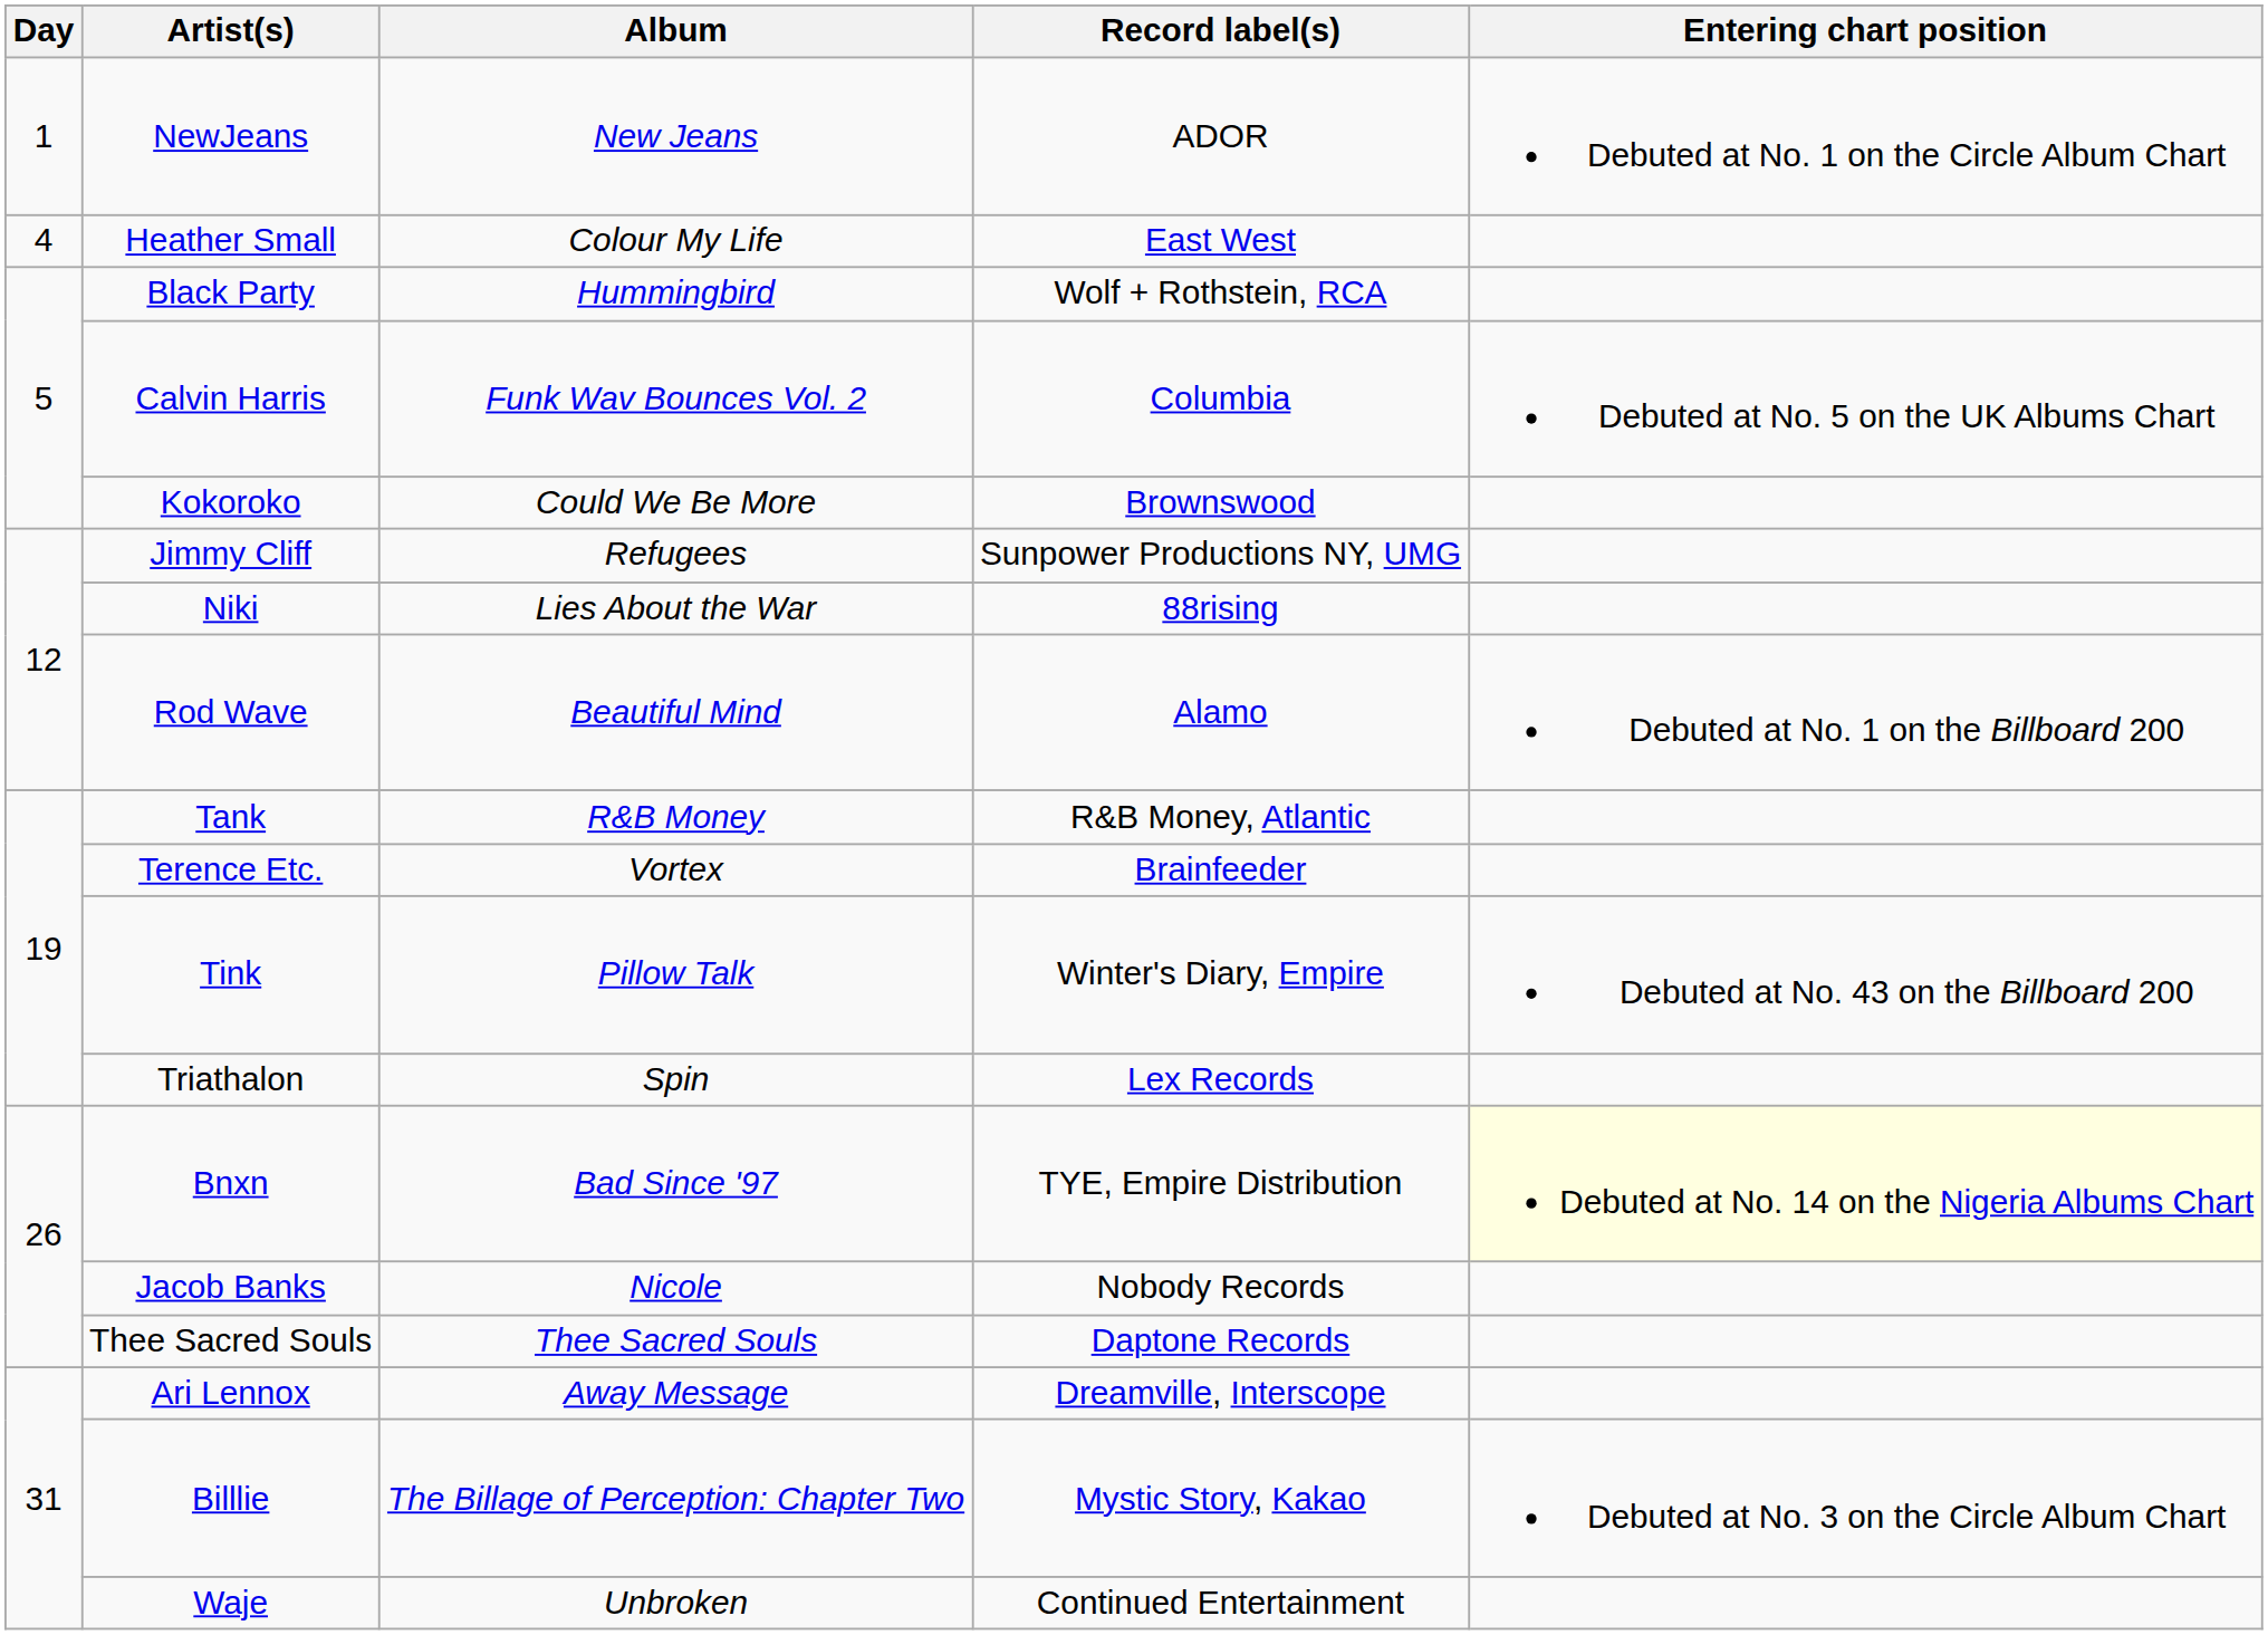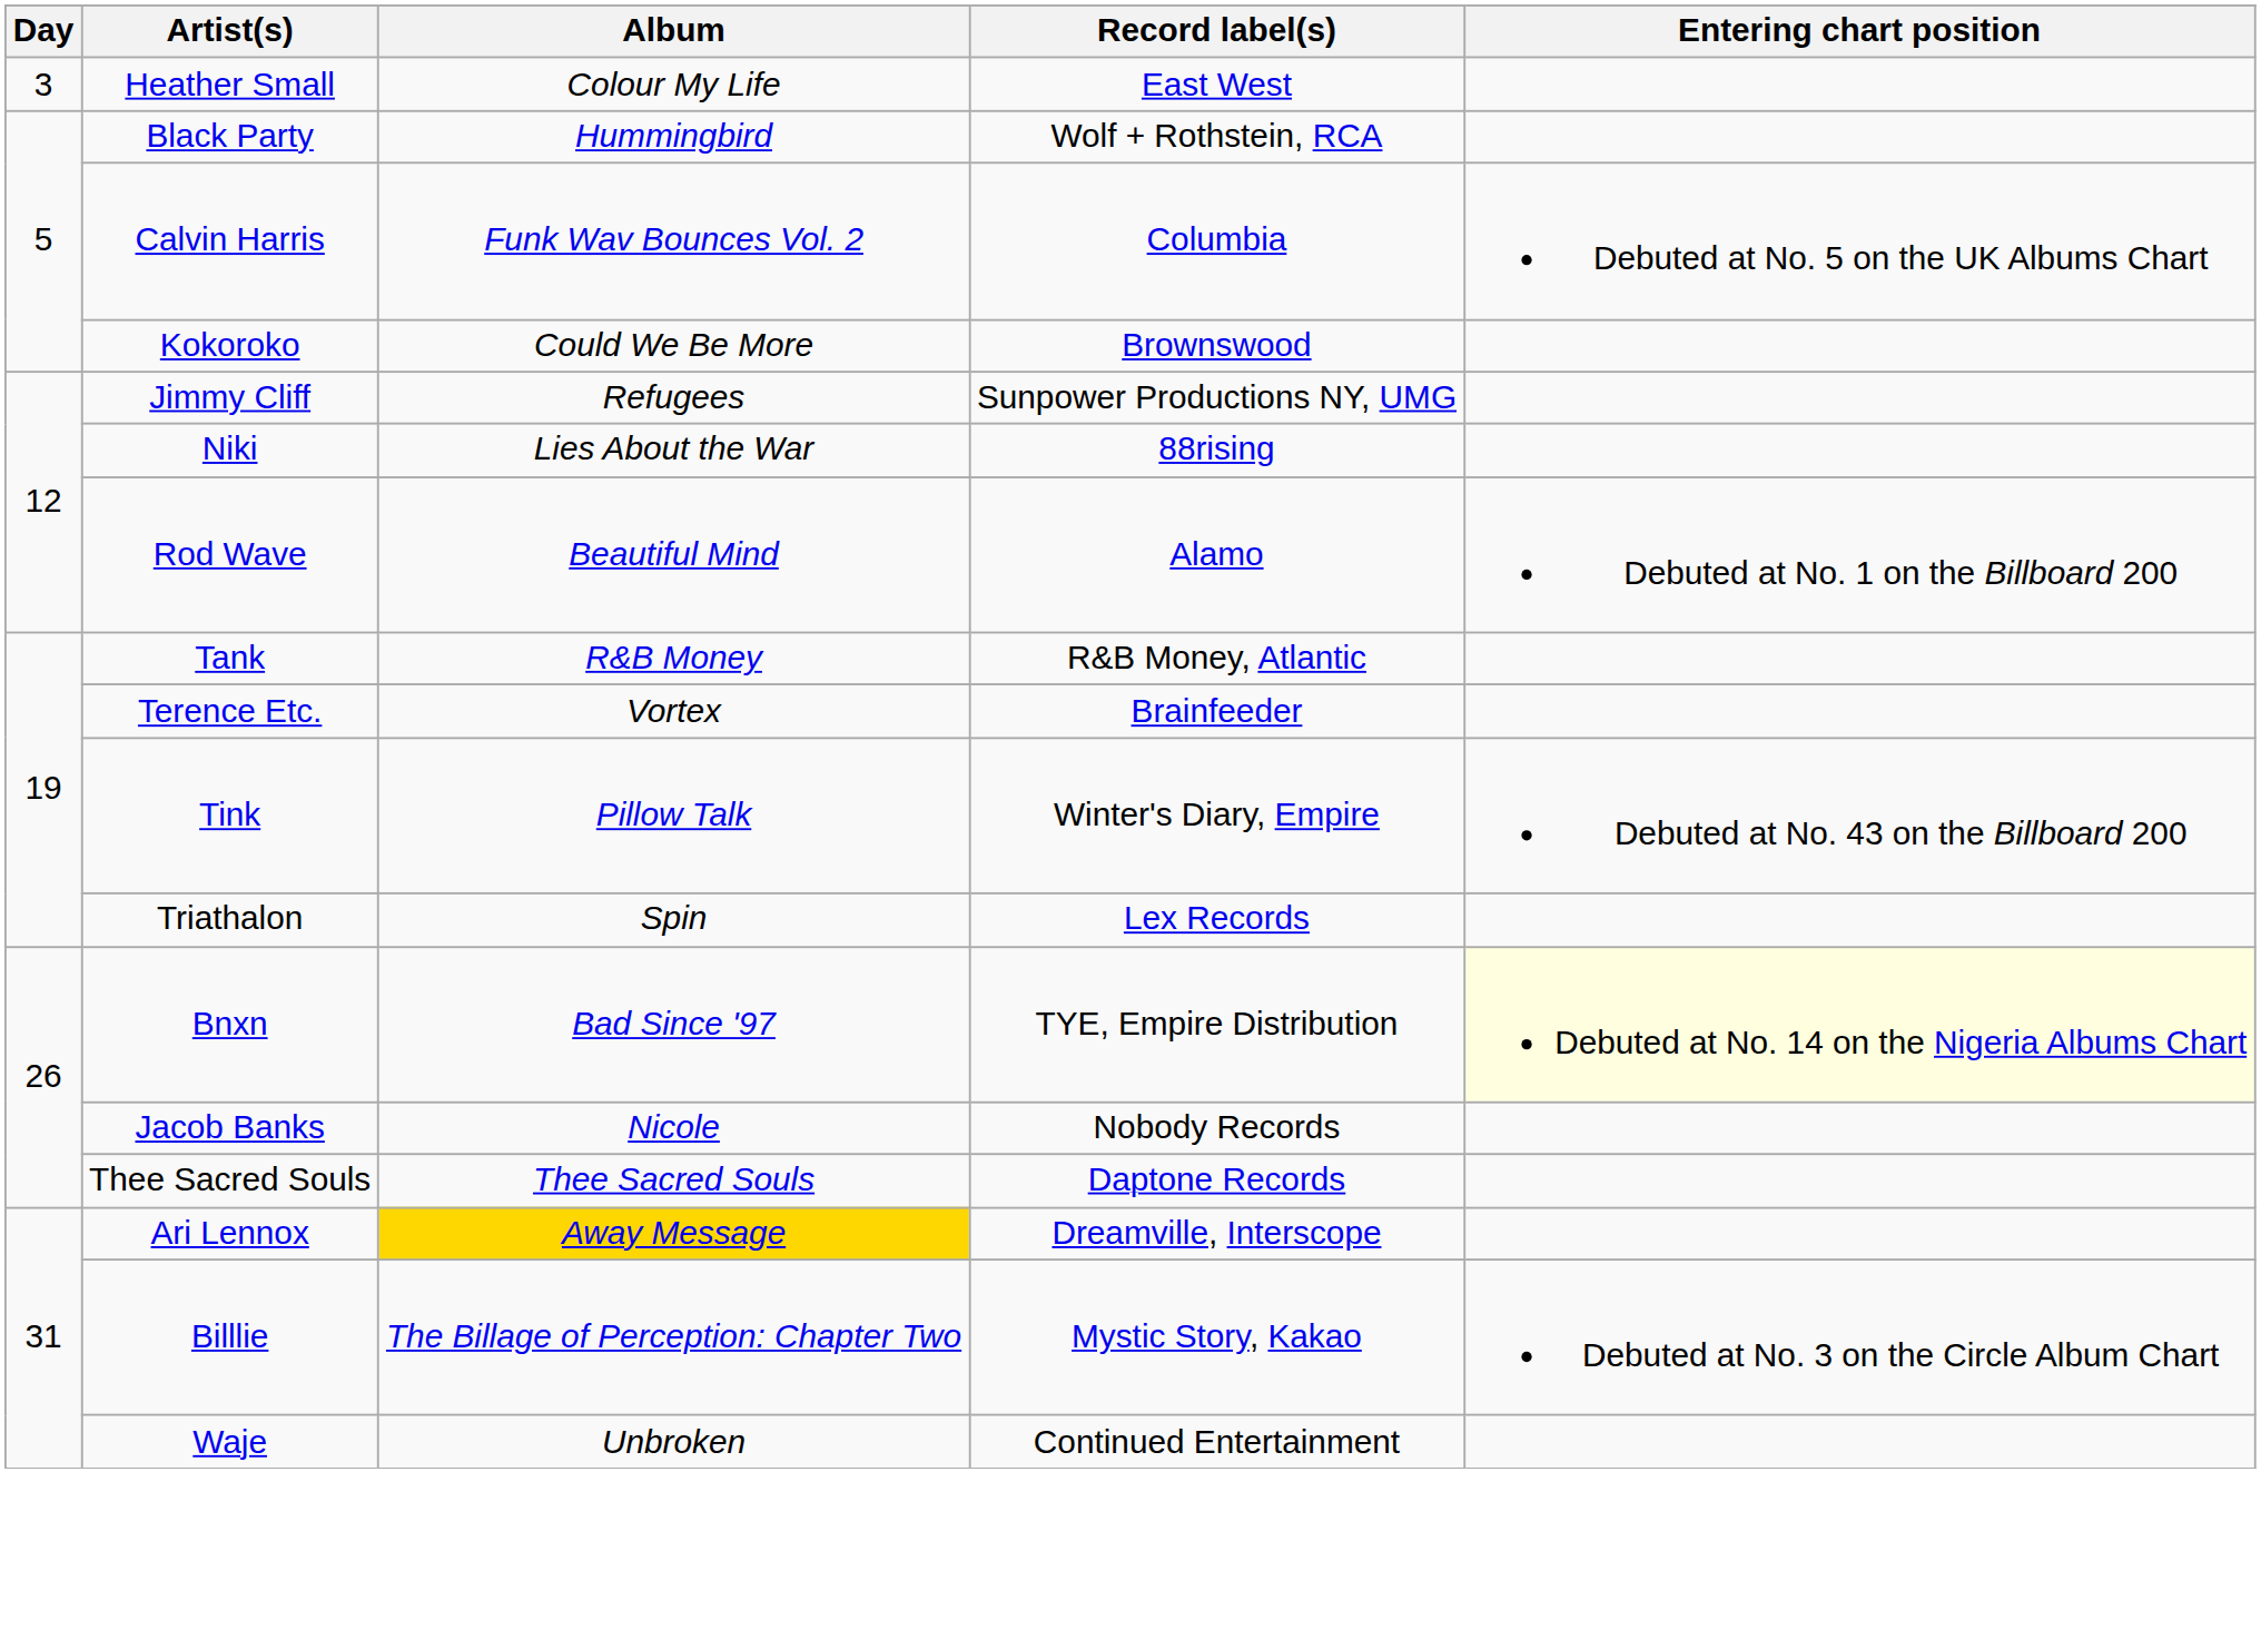 <table class="wikitable" style="text-align:center;">
 <tr>
 <th scope="col">Day</th>
 <th scope="col">Artist(s)</th>
 <th scope="col">Album</th>
 <th scope="col">Record label(s)</th>
 <th scope="col">Entering chart position</th>
 </tr>
 <tr>
-<td>1</td>
-<td><a href='#'>NewJeans</a></td>
-<td><em><a href='#'>New Jeans</a></em></td>
-<td>ADOR</td>
-<td><br><ul><li>Debuted at No. 1 on the Circle Album Chart</li></ul></td>
-</tr>
-<tr>
-<td>4</td>
+<td>3</td>
 <td><a href='#'>Heather Small</a></td>
 <td><em>Colour My Life</em></td>
 <td><a href='#'>East West</a></td>
 <td></td>
 </tr>
 <tr>
 <td rowspan="3">5</td>
 <td><a href='#'>Black Party</a></td>
 <td><em><a href='#'>Hummingbird</a></em></td>
 <td>Wolf + Rothstein, <a href='#'>RCA</a></td>
 <td></td>
 </tr>
 <tr>
 <td><a href='#'>Calvin Harris</a></td>
 <td><em><a href='#'>Funk Wav Bounces Vol. 2</a></em></td>
 <td><a href='#'>Columbia</a></td>
 <td><br><ul><li>Debuted at No. 5 on the UK Albums Chart</li></ul></td>
 </tr>
 <tr>
 <td><a href='#'>Kokoroko</a></td>
 <td><em>Could We Be More</em></td>
 <td><a href='#'>Brownswood</a></td>
 <td></td>
 </tr>
 <tr>
 <td rowspan="3">12</td>
 <td><a href='#'>Jimmy Cliff</a></td>
 <td><em>Refugees</em></td>
 <td>Sunpower Productions NY, <a href='#'>UMG</a></td>
 <td></td>
 </tr>
 <tr>
 <td><a href='#'>Niki</a></td>
 <td><em>Lies About the War</em></td>
 <td><a href='#'>88rising</a></td>
 <td></td>
 </tr>
 <tr>
 <td><a href='#'>Rod Wave</a></td>
 <td><em><a href='#'>Beautiful Mind</a></em></td>
 <td><a href='#'>Alamo</a></td>
 <td><br><ul><li>Debuted at No. 1 on the <em>Billboard</em> 200</li></ul></td>
 </tr>
 <tr>
 <td rowspan="4">19</td>
 <td><a href='#'>Tank</a></td>
 <td><em><a href='#'>R&B Money</a></em></td>
 <td>R&B Money, <a href='#'>Atlantic</a></td>
 <td></td>
 </tr>
 <tr>
 <td><a href='#'>Terence Etc.</a></td>
 <td><em>Vortex</em></td>
 <td><a href='#'>Brainfeeder</a></td>
 <td></td>
 </tr>
 <tr>
 <td><a href='#'>Tink</a></td>
 <td><em><a href='#'>Pillow Talk</a></em></td>
 <td>Winter's Diary, <a href='#'>Empire</a></td>
 <td><br><ul><li>Debuted at No. 43 on the <em>Billboard</em> 200</li></ul></td>
 </tr>
 <tr>
 <td>Triathalon</td>
 <td><em>Spin</em></td>
 <td><a href='#'>Lex Records</a></td>
 <td></td>
 </tr>
 <tr>
 <td rowspan="3">26</td>
 <td><a href='#'>Bnxn</a></td>
 <td><em><a href='#'>Bad Since '97</a></em></td>
 <td>TYE, Empire Distribution</td>
 <td style="background: lightyellow;"><br><ul><li>Debuted at No. 14 on the <a href='#'>Nigeria Albums Chart</a></li></ul></td>
 </tr>
 <tr>
 <td><a href='#'>Jacob Banks</a></td>
 <td><em><a href='#'>Nicole</a></em></td>
 <td>Nobody Records</td>
 <td></td>
 </tr>
 <tr>
 <td>Thee Sacred Souls</td>
 <td><em><a href='#'>Thee Sacred Souls</a></em></td>
 <td><a href='#'>Daptone Records</a></td>
 <td></td>
 </tr>
 <tr>
 <td rowspan="3">31</td>
 <td><a href='#'>Ari Lennox</a></td>
-<td><em><a href='#'>Away Message</a></em></td>
+<td style="background: gold;"><em><a href='#'>Away Message</a></em></td>
 <td><a href='#'>Dreamville</a>, <a href='#'>Interscope</a></td>
 <td></td>
 </tr>
 <tr>
 <td><a href='#'>Billlie</a></td>
 <td><em><a href='#'>The Billage of Perception: Chapter Two</a></em></td>
 <td><a href='#'>Mystic Story</a>, <a href='#'>Kakao</a></td>
 <td><br><ul><li>Debuted at No. 3 on the Circle Album Chart</li></ul></td>
 </tr>
 <tr>
 <td><a href='#'>Waje</a></td>
 <td><em>Unbroken</em></td>
 <td>Continued Entertainment</td>
 <td></td>
 </tr>
 </table>
